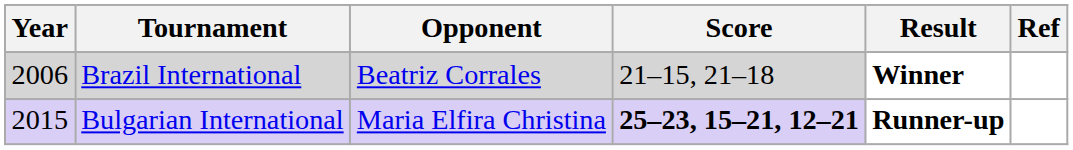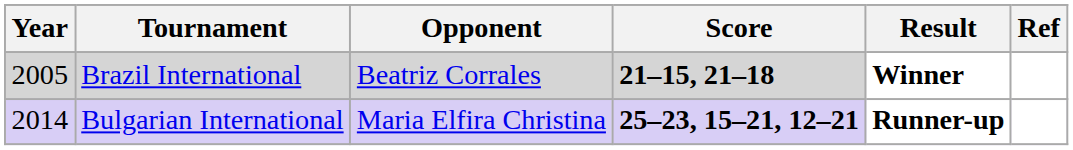 <table class="sortable wikitable" style="font-size: 90%">
 <tr>
 <th>Year</th>
 <th>Tournament</th>
 <th>Opponent</th>
 <th>Score</th>
 <th>Result</th>
 <th>Ref</th>
 </tr>
 <tr style="background:#D5D5D5">
-<td align="center">2006</td>
+<td align="center">2005</td>
 <td align="left"><a href='#'>Brazil International</a></td>
 <td align="left"> <a href='#'>Beatriz Corrales</a></td>
-<td align="left">21–15, 21–18</td>
+<td align="left"><strong>21–15, 21–18</strong></td>
 <td style="text-align:left; background:white"> <strong>Winner</strong></td>
 <td style="text-align:center; background:white"></td>
 </tr>
 <tr style="background:#D8CEF6">
-<td align="center">2015</td>
+<td align="center">2014</td>
 <td align="left"><a href='#'>Bulgarian International</a></td>
 <td align="left"> <a href='#'>Maria Elfira Christina</a></td>
 <td align="left"><strong>25–23, 15–21, 12–21</strong></td>
 <td style="text-align:left; background:white"> <strong>Runner-up</strong></td>
 <td style="text-align:center; background:white"></td>
 </tr>
 </table>
